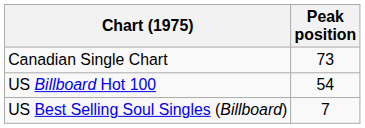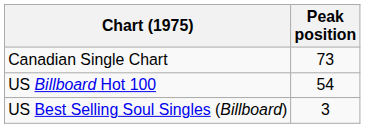 <table class="wikitable">
 <tr>
 <th>Chart (1975)</th>
 <th>Peak<br>position</th>
 </tr>
 <tr>
 <td>Canadian Single Chart</td>
 <td style="text-align:center;">73</td>
 </tr>
 <tr>
 <td>US <a href='#'><em>Billboard</em> Hot 100</a></td>
 <td style="text-align:center;">54</td>
 </tr>
 <tr>
 <td>US <a href='#'>Best Selling Soul Singles</a> (<em>Billboard</em>)</td>
-<td style="text-align:center;">7</td>
+<td style="text-align:center;">3</td>
 </tr>
 </table>
